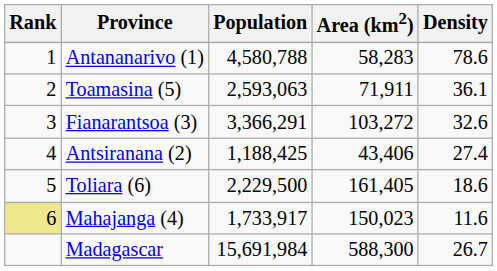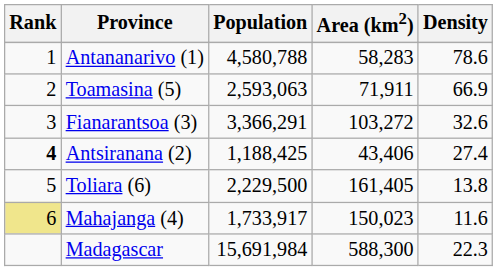 <table class="wikitable">
 <tr>
 <th>Rank</th>
 <th>Province</th>
 <th>Population</th>
 <th>Area (km<sup>2</sup>)</th>
 <th>Density</th>
 </tr>
 <tr>
 </tr>
 <tr>
 <td align=right>1</td>
 <td><a href='#'>Antananarivo</a> (1)</td>
 <td align=right>4,580,788</td>
 <td align=right>58,283</td>
 <td align=right>78.6</td>
 </tr>
 <tr>
 <td align=right>2</td>
 <td><a href='#'>Toamasina</a> (5)</td>
 <td align=right>2,593,063</td>
 <td align=right>71,911</td>
-<td align=right>36.1</td>
+<td align=right>66.9</td>
 </tr>
 <tr>
 <td align=right>3</td>
 <td><a href='#'>Fianarantsoa</a> (3)</td>
 <td align=right>3,366,291</td>
 <td align=right>103,272</td>
 <td align=right>32.6</td>
 </tr>
 <tr>
-<td align=right>4</td>
+<td align=right><strong>4</strong></td>
 <td><a href='#'>Antsiranana</a> (2)</td>
 <td align=right>1,188,425</td>
 <td align=right>43,406</td>
 <td align=right>27.4</td>
 </tr>
 <tr>
 <td align=right>5</td>
 <td><a href='#'>Toliara</a> (6)</td>
 <td align=right>2,229,500</td>
 <td align=right>161,405</td>
-<td align=right>18.6</td>
+<td align=right>13.8</td>
 </tr>
 <tr>
 <td align=right style="background: khaki;">6</td>
 <td><a href='#'>Mahajanga</a> (4)</td>
 <td align=right>1,733,917</td>
 <td align=right>150,023</td>
 <td align=right>11.6</td>
 </tr>
 <tr>
 <td></td>
 <td><a href='#'>Madagascar</a></td>
 <td align=right>15,691,984</td>
 <td align=right>588,300</td>
-<td align=right>26.7</td>
+<td align=right>22.3</td>
 </tr>
 </table>
